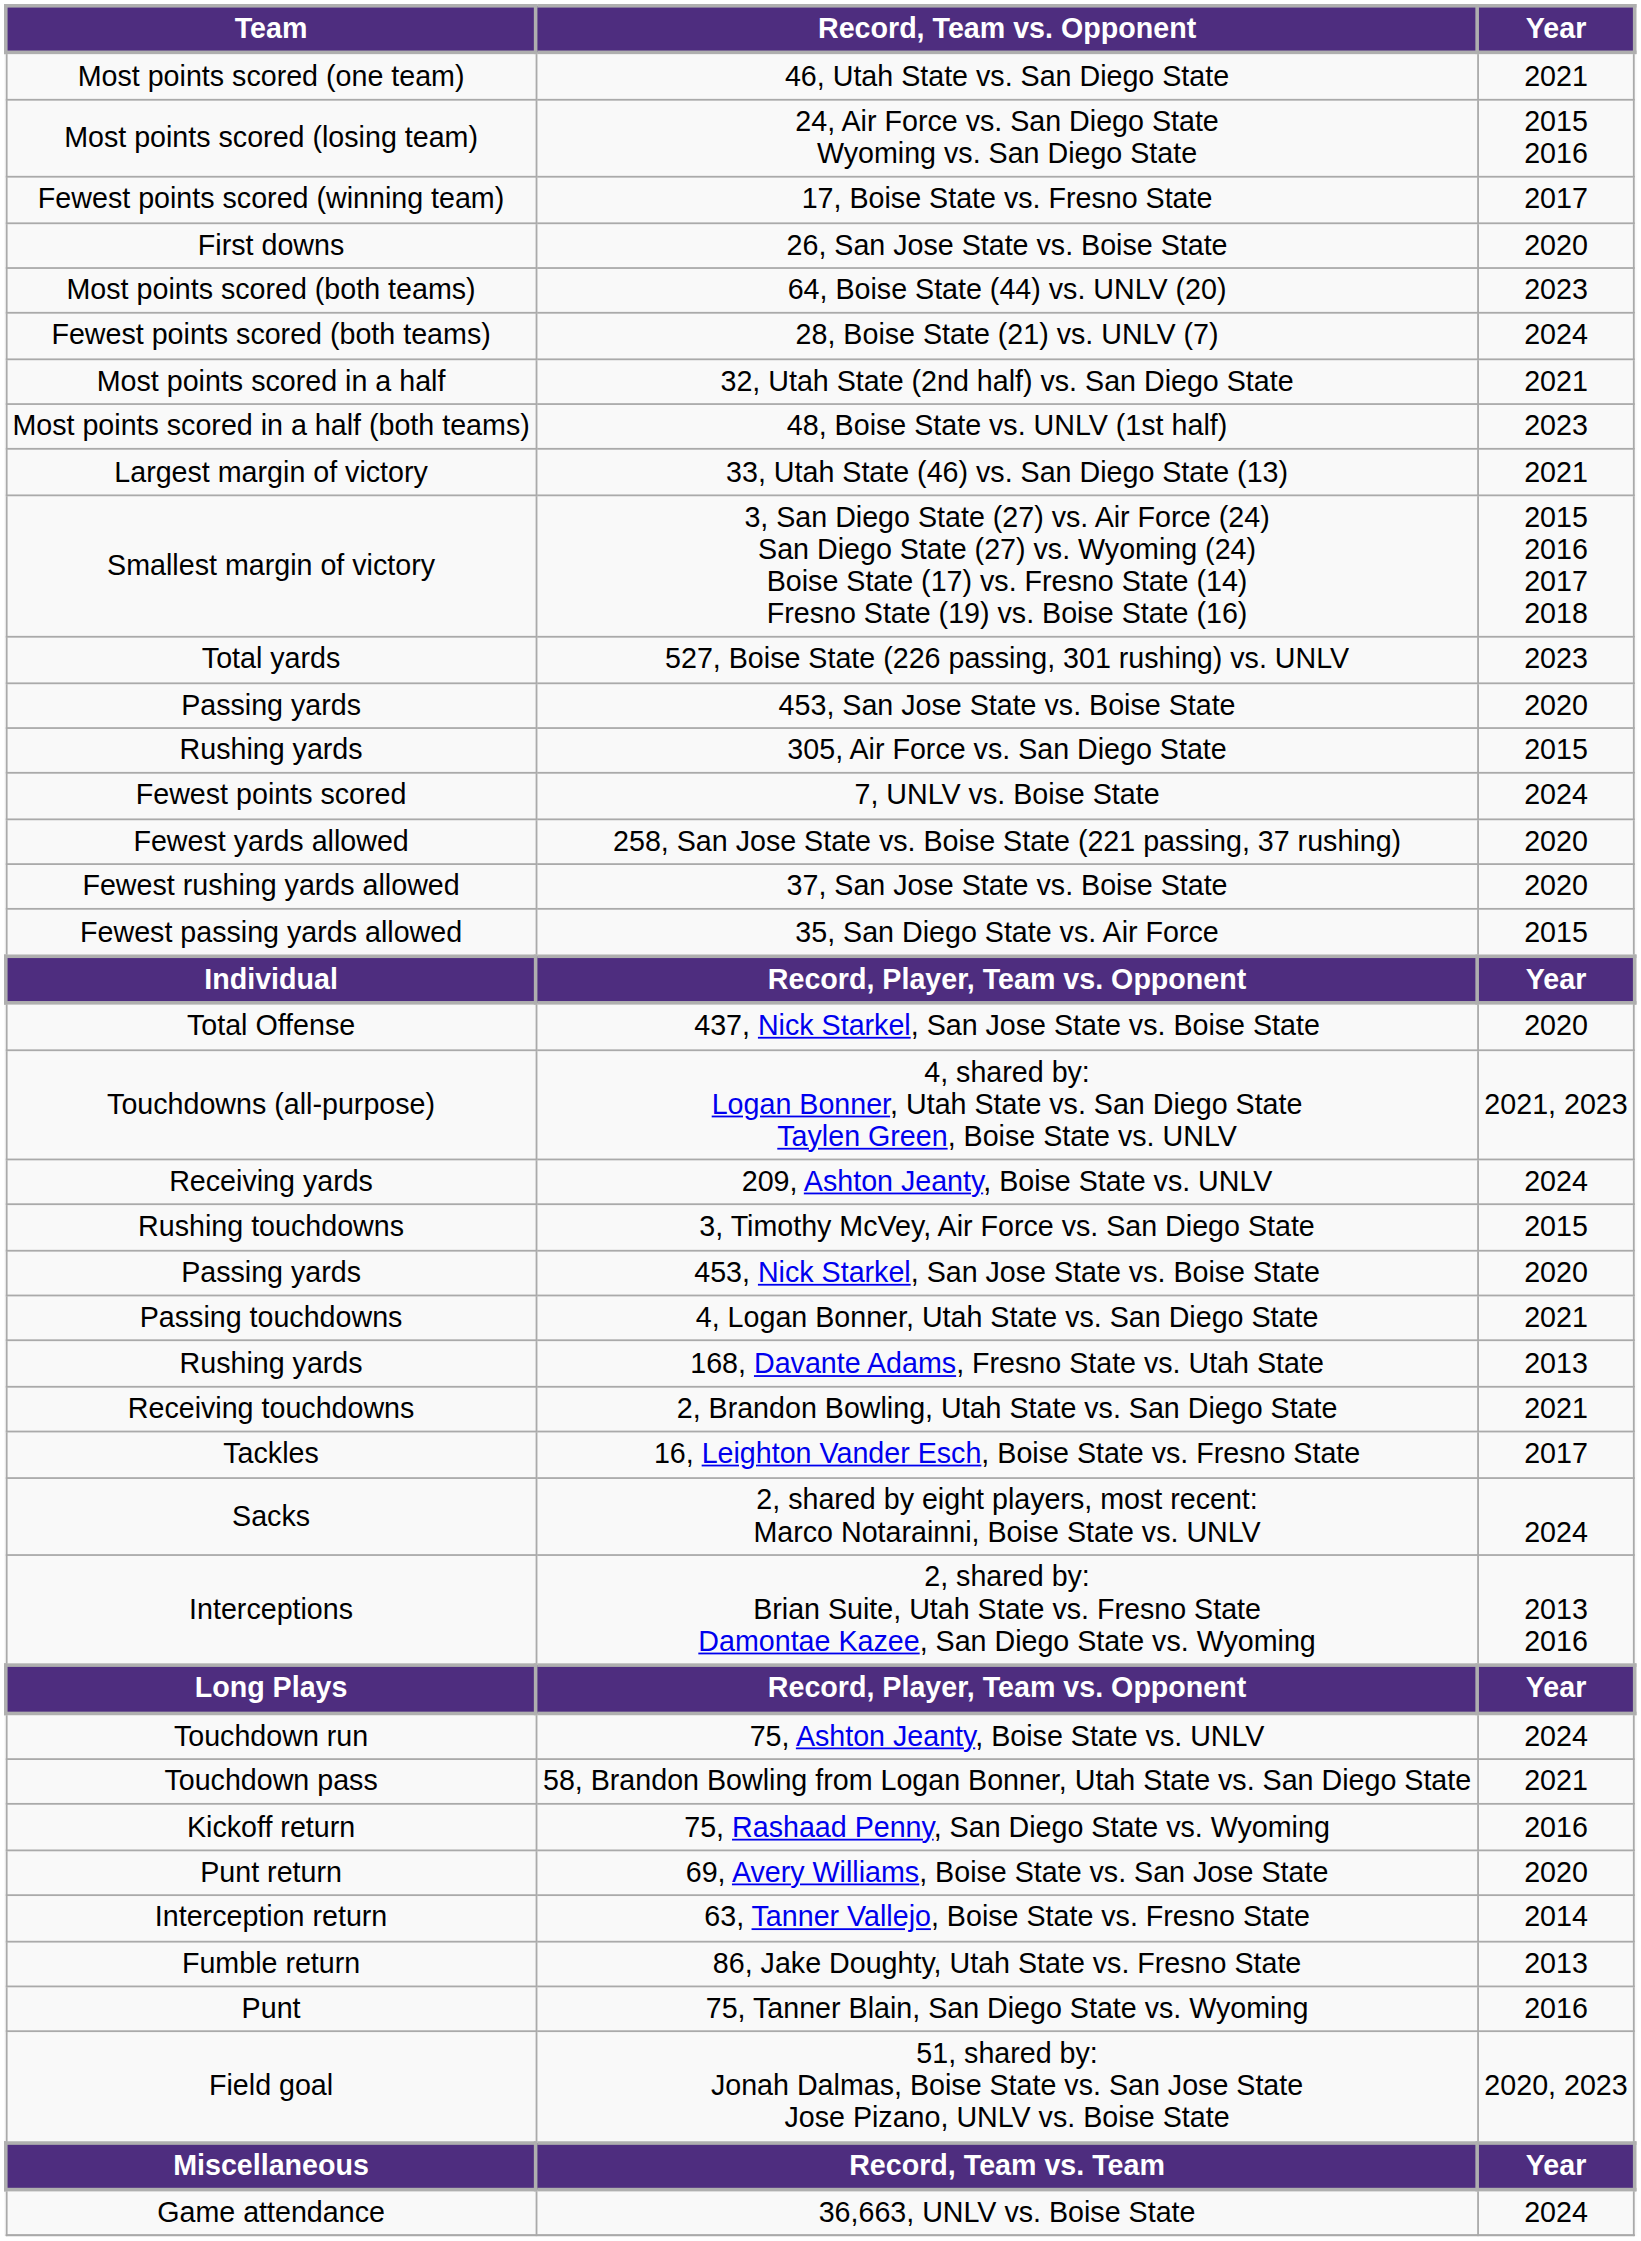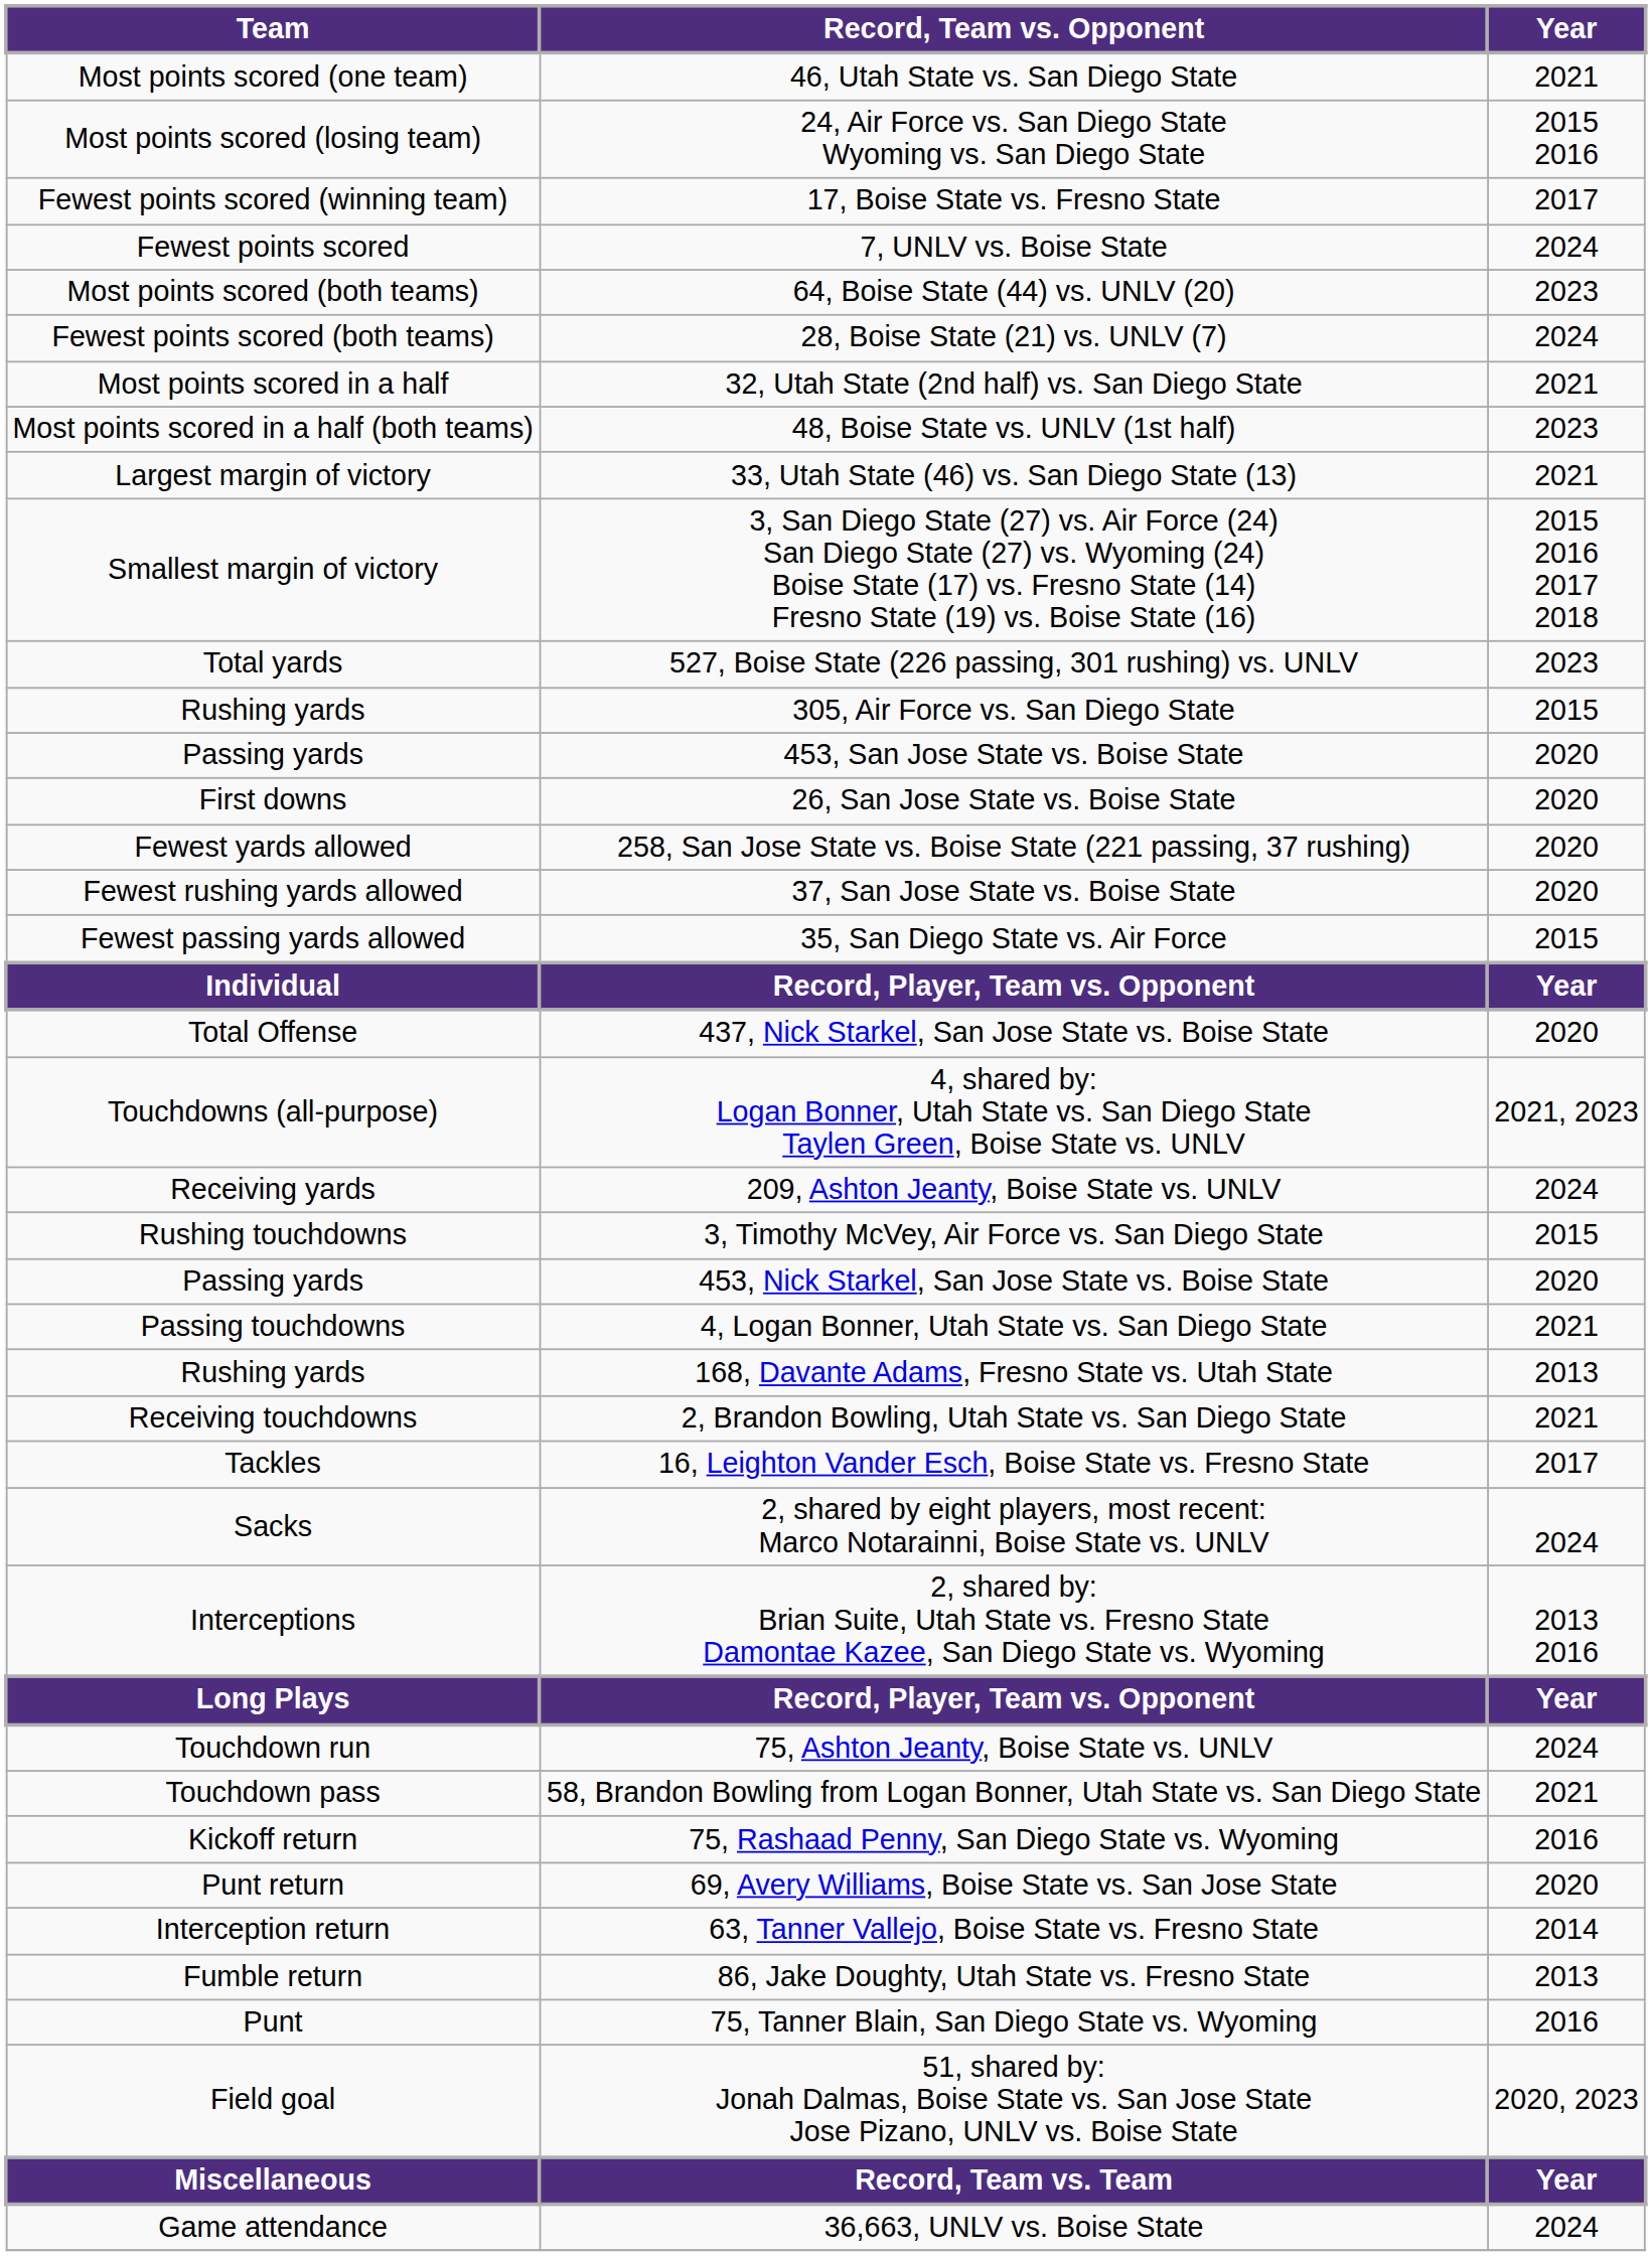 <table class="wikitable" style="text-align:center">
 <tr>
 <th style="background:#4e2d7f; color:#FFFFFF; border:2px solid #afafaf;">Team</th>
 <th style="background:#4e2d7f; color:#FFFFFF; border:2px solid #afafaf;">Record, Team vs. Opponent</th>
 <th style="background:#4e2d7f; color:#FFFFFF; border:2px solid #afafaf;">Year</th>
 </tr>
 <tr>
 <td>Most points scored (one team)</td>
 <td>46, Utah State vs. San Diego State</td>
 <td>2021</td>
 </tr>
 <tr>
 <td>Most points scored (losing team)</td>
 <td>24, Air Force vs. San Diego State<br>Wyoming vs. San Diego State</td>
 <td>2015<br>2016</td>
 </tr>
 <tr>
 <td>Fewest points scored (winning team)</td>
 <td>17, Boise State vs. Fresno State</td>
 <td>2017</td>
 </tr>
 <tr>
-<td>First downs</td>
-<td>26, San Jose State vs. Boise State</td>
-<td>2020</td>
+<td>Fewest points scored</td>
+<td>7, UNLV vs. Boise State</td>
+<td>2024</td>
 </tr>
 <tr>
 <td>Most points scored (both teams)</td>
 <td>64, Boise State (44) vs. UNLV (20)</td>
 <td>2023</td>
 </tr>
 <tr>
 <td>Fewest points scored (both teams)</td>
 <td>28, Boise State (21) vs. UNLV (7)</td>
 <td>2024</td>
 </tr>
 <tr>
 <td>Most points scored in a half</td>
 <td>32, Utah State (2nd half) vs. San Diego State</td>
 <td>2021</td>
 </tr>
 <tr>
 <td>Most points scored in a half (both teams)</td>
 <td>48, Boise State vs. UNLV (1st half)</td>
 <td>2023</td>
 </tr>
 <tr>
 <td>Largest margin of victory</td>
 <td>33, Utah State (46) vs. San Diego State (13)</td>
 <td>2021</td>
 </tr>
 <tr>
 <td>Smallest margin of victory</td>
 <td>3, San Diego State (27) vs. Air Force (24)<br>San Diego State (27) vs. Wyoming (24)<br>Boise State (17) vs. Fresno State (14)<br>Fresno State (19) vs. Boise State (16)</td>
 <td>2015<br>2016<br>2017<br>2018</td>
 </tr>
 <tr>
 <td>Total yards</td>
 <td>527, Boise State (226 passing, 301 rushing) vs. UNLV</td>
 <td>2023</td>
 </tr>
 <tr>
+<td>Rushing yards</td>
+<td>305, Air Force vs. San Diego State</td>
+<td>2015</td>
+</tr>
+<tr>
 <td>Passing yards</td>
 <td>453, San Jose State vs. Boise State</td>
 <td>2020</td>
 </tr>
 <tr>
-<td>Rushing yards</td>
-<td>305, Air Force vs. San Diego State</td>
-<td>2015</td>
-</tr>
-<tr>
-<td>Fewest points scored</td>
-<td>7, UNLV vs. Boise State</td>
-<td>2024</td>
+<td>First downs</td>
+<td>26, San Jose State vs. Boise State</td>
+<td>2020</td>
 </tr>
 <tr>
 <td>Fewest yards allowed</td>
 <td>258, San Jose State vs. Boise State (221 passing, 37 rushing)</td>
 <td>2020</td>
 </tr>
 <tr>
 <td>Fewest rushing yards allowed</td>
 <td>37, San Jose State vs. Boise State</td>
 <td>2020</td>
 </tr>
 <tr>
 <td>Fewest passing yards allowed</td>
 <td>35, San Diego State vs. Air Force</td>
 <td>2015</td>
 </tr>
 <tr>
 <th style="background:#4e2d7f; color:#FFFFFF; border:2px solid #afafaf;">Individual</th>
 <th style="background:#4e2d7f; color:#FFFFFF; border:2px solid #afafaf;">Record, Player, Team vs. Opponent</th>
 <th style="background:#4e2d7f; color:#FFFFFF; border:2px solid #afafaf;">Year</th>
 </tr>
 <tr>
 <td>Total Offense</td>
 <td>437, <a href='#'>Nick Starkel</a>, San Jose State vs. Boise State</td>
 <td>2020</td>
 </tr>
 <tr>
 <td>Touchdowns (all-purpose)</td>
 <td>4, shared by:<br><a href='#'>Logan Bonner</a>, Utah State vs. San Diego State<br><a href='#'>Taylen Green</a>, Boise State vs. UNLV</td>
 <td>2021, 2023</td>
 </tr>
 <tr>
 <td>Receiving yards</td>
 <td>209, <a href='#'>Ashton Jeanty</a>, Boise State vs. UNLV</td>
 <td>2024</td>
 </tr>
 <tr>
 <td>Rushing touchdowns</td>
 <td>3, Timothy McVey, Air Force vs. San Diego State</td>
 <td>2015</td>
 </tr>
 <tr>
 <td>Passing yards</td>
 <td>453, <a href='#'>Nick Starkel</a>, San Jose State vs. Boise State</td>
 <td>2020</td>
 </tr>
 <tr>
 <td>Passing touchdowns</td>
 <td>4, Logan Bonner, Utah State vs. San Diego State</td>
 <td>2021</td>
 </tr>
 <tr>
 <td>Rushing yards</td>
 <td>168, <a href='#'>Davante Adams</a>, Fresno State vs. Utah State</td>
 <td>2013</td>
 </tr>
 <tr>
 <td>Receiving touchdowns</td>
 <td>2, Brandon Bowling, Utah State vs. San Diego State</td>
 <td>2021</td>
 </tr>
 <tr>
 <td>Tackles</td>
 <td>16, <a href='#'>Leighton Vander Esch</a>, Boise State vs. Fresno State</td>
 <td>2017</td>
 </tr>
 <tr>
 <td>Sacks</td>
 <td>2, shared by eight players, most recent:<br>Marco Notarainni, Boise State vs. UNLV</td>
 <td><br>2024</td>
 </tr>
 <tr>
 <td>Interceptions</td>
 <td>2, shared by:<br>Brian Suite, Utah State vs. Fresno State<br><a href='#'>Damontae Kazee</a>, San Diego State vs. Wyoming</td>
 <td> <br>2013<br>2016</td>
 </tr>
 <tr>
 <th style="background:#4e2d7f; color:#FFFFFF; border:2px solid #afafaf;">Long Plays</th>
 <th style="background:#4e2d7f; color:#FFFFFF; border:2px solid #afafaf;">Record, Player, Team vs. Opponent</th>
 <th style="background:#4e2d7f; color:#FFFFFF; border:2px solid #afafaf;">Year</th>
 </tr>
 <tr>
 <td>Touchdown run</td>
 <td>75, <a href='#'>Ashton Jeanty</a>, Boise State vs. UNLV</td>
 <td>2024</td>
 </tr>
 <tr>
 <td>Touchdown pass</td>
 <td>58, Brandon Bowling from Logan Bonner, Utah State vs. San Diego State</td>
 <td>2021</td>
 </tr>
 <tr>
 <td>Kickoff return</td>
 <td>75, <a href='#'>Rashaad Penny</a>, San Diego State vs. Wyoming</td>
 <td>2016</td>
 </tr>
 <tr>
 <td>Punt return</td>
 <td>69, <a href='#'>Avery Williams</a>, Boise State vs. San Jose State</td>
 <td>2020</td>
 </tr>
 <tr>
 <td>Interception return</td>
 <td>63, <a href='#'>Tanner Vallejo</a>, Boise State vs. Fresno State</td>
 <td>2014</td>
 </tr>
 <tr>
 <td>Fumble return</td>
 <td>86, Jake Doughty, Utah State vs. Fresno State</td>
 <td>2013</td>
 </tr>
 <tr>
 <td>Punt</td>
 <td>75, Tanner Blain, San Diego State vs. Wyoming</td>
 <td>2016</td>
 </tr>
 <tr>
 <td>Field goal</td>
 <td>51, shared by:<br>Jonah Dalmas, Boise State vs. San Jose State<br>Jose Pizano, UNLV vs. Boise State</td>
 <td>2020, 2023</td>
 </tr>
 <tr>
 <th style="background:#4e2d7f; color:#FFFFFF; border:2px solid #afafaf;">Miscellaneous</th>
 <th style="background:#4e2d7f; color:#FFFFFF; border:2px solid #afafaf;">Record, Team vs. Team</th>
 <th style="background:#4e2d7f; color:#FFFFFF; border:2px solid #afafaf;">Year</th>
 </tr>
 <tr>
 <td>Game attendance</td>
 <td>36,663, UNLV vs. Boise State</td>
 <td>2024</td>
 </tr>
 <tr>
 </tr>
 </table>
